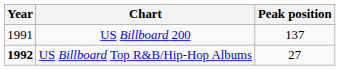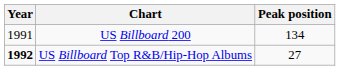 <table class="wikitable sortable" style="text-align:center">
 <tr>
 <th>Year</th>
 <th>Chart</th>
 <th>Peak position</th>
 </tr>
 <tr>
 <td>1991</td>
 <td><a href='#'>US</a> <a href='#'><em>Billboard</em> 200</a></td>
-<td>137</td>
+<td>134</td>
 </tr>
 <tr>
 <td><strong>1992</strong></td>
 <td><a href='#'>US</a> <a href='#'><em>Billboard</em></a> <a href='#'>Top R&B/Hip-Hop Albums</a></td>
 <td>27</td>
 </tr>
 </table>
